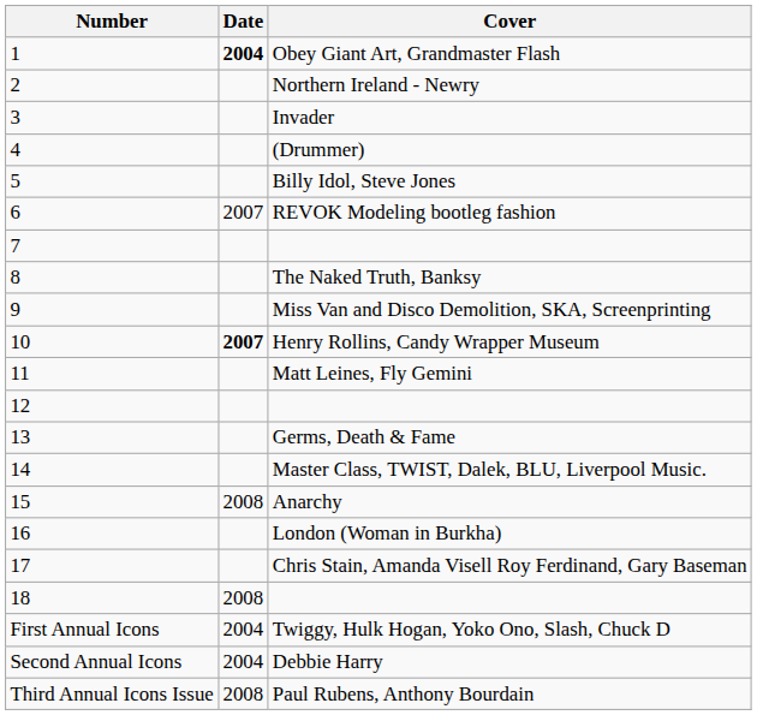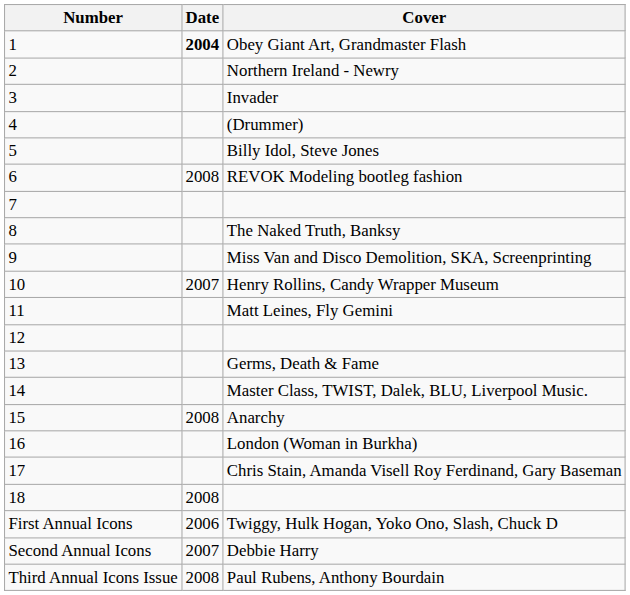 <table class="wikitable">
 <tr>
 <th>Number</th>
 <th>Date</th>
 <th>Cover</th>
 </tr>
 <tr>
 <td>1</td>
 <td><strong>2004</strong></td>
 <td>Obey Giant Art, Grandmaster Flash</td>
 </tr>
 <tr>
 <td>2</td>
 <td></td>
 <td>Northern Ireland - Newry</td>
 </tr>
 <tr>
 <td>3</td>
 <td></td>
 <td>Invader</td>
 </tr>
 <tr>
 <td>4</td>
 <td></td>
 <td>(Drummer)</td>
 </tr>
 <tr>
 <td>5</td>
 <td></td>
 <td>Billy Idol, Steve Jones</td>
 </tr>
 <tr>
 <td>6</td>
-<td>2007</td>
+<td>2008</td>
 <td>REVOK Modeling bootleg fashion</td>
 </tr>
 <tr>
 <td>7</td>
 <td></td>
 <td></td>
 </tr>
 <tr>
 <td>8</td>
 <td></td>
 <td>The Naked Truth, Banksy</td>
 </tr>
 <tr>
 <td>9</td>
 <td></td>
 <td>Miss Van and Disco Demolition, SKA, Screenprinting</td>
 </tr>
 <tr>
 <td>10</td>
-<td><strong>2007</strong></td>
+<td>2007</td>
 <td>Henry Rollins, Candy Wrapper Museum</td>
 </tr>
 <tr>
 <td>11</td>
 <td></td>
 <td>Matt Leines, Fly Gemini</td>
 </tr>
 <tr>
 <td>12</td>
 <td></td>
 <td></td>
 </tr>
 <tr>
 <td>13</td>
 <td></td>
 <td>Germs, Death & Fame</td>
 </tr>
 <tr>
 <td>14</td>
 <td></td>
 <td>Master Class, TWIST, Dalek, BLU, Liverpool Music.</td>
 </tr>
 <tr>
 <td>15</td>
 <td>2008</td>
 <td>Anarchy</td>
 </tr>
 <tr>
 <td>16</td>
 <td></td>
 <td>London (Woman in Burkha)</td>
 </tr>
 <tr>
 <td>17</td>
 <td></td>
 <td>Chris Stain, Amanda Visell Roy Ferdinand, Gary Baseman</td>
 </tr>
 <tr>
 <td>18</td>
 <td>2008</td>
 <td></td>
 </tr>
 <tr>
 <td>First Annual Icons</td>
-<td>2004</td>
+<td>2006</td>
 <td>Twiggy, Hulk Hogan, Yoko Ono, Slash, Chuck D</td>
 </tr>
 <tr>
 <td>Second Annual Icons</td>
-<td>2004</td>
+<td>2007</td>
 <td>Debbie Harry</td>
 </tr>
 <tr>
 <td>Third Annual Icons Issue</td>
 <td>2008</td>
 <td>Paul Rubens, Anthony Bourdain</td>
 </tr>
 </table>
